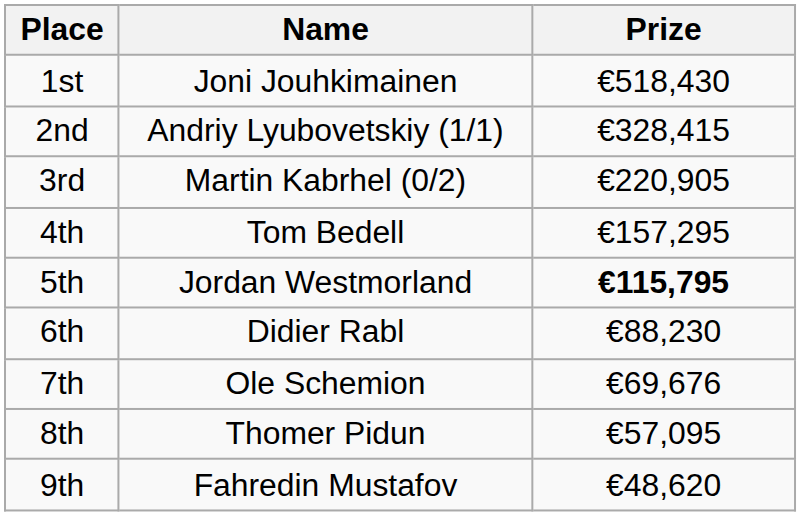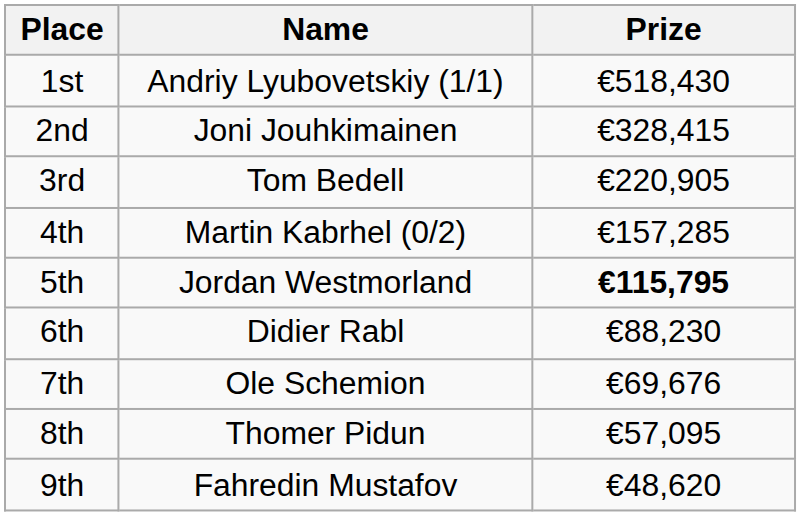 <table class="wikitable">
 <tr>
 <th width="50">Place</th>
 <th width="200">Name</th>
 <th width="125">Prize</th>
 </tr>
 <tr>
 <td align = "center">1st</td>
-<td align = "center" "center">Joni Jouhkimainen</td>
+<td align = "center">Andriy Lyubovetskiy (1/1)</td>
 <td align="center">€518,430</td>
 </tr>
 <tr>
 <td align = "center">2nd</td>
-<td align = "center">Andriy Lyubovetskiy (1/1)</td>
+<td align = "center" "center">Joni Jouhkimainen</td>
 <td align="center">€328,415</td>
 </tr>
 <tr>
 <td align = "center">3rd</td>
-<td align = "center">Martin Kabrhel (0/2)</td>
+<td align = "center">Tom Bedell</td>
 <td align="center">€220,905</td>
 </tr>
 <tr>
 <td align = "center">4th</td>
-<td align = "center">Tom Bedell</td>
-<td align="center">€157,295</td>
+<td align = "center">Martin Kabrhel (0/2)</td>
+<td align="center">€157,285</td>
 </tr>
 <tr>
 <td align = "center">5th</td>
 <td align = "center">Jordan Westmorland</td>
 <td align="center"><strong>€115,795</strong></td>
 </tr>
 <tr>
 <td align = "center">6th</td>
 <td align = "center" "center">Didier Rabl</td>
 <td align="center">€88,230</td>
 </tr>
 <tr>
 <td align = "center">7th</td>
 <td align = "center" "center">Ole Schemion</td>
 <td align="center">€69,676</td>
 </tr>
 <tr>
 <td align = "center">8th</td>
 <td align = "center" "center">Thomer Pidun</td>
 <td align="center">€57,095</td>
 </tr>
 <tr>
 <td align = "center">9th</td>
 <td align = "center" "center">Fahredin Mustafov</td>
 <td align="center">€48,620</td>
 </tr>
 </table>
